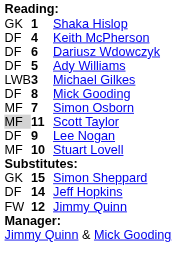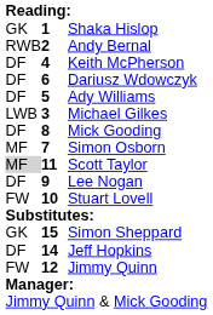 <table style="font-size: 90%" cellspacing="0" cellpadding="0" align="center">
 <tr>
 <td colspan="4"><strong>Reading:</strong></td>
 </tr>
 <tr>
 <th width="25"></th>
 <th width="25"></th>
 </tr>
 <tr>
 <td>GK</td>
 <td><strong>1</strong></td>
 <td> <a href='#'>Shaka Hislop</a></td>
+</tr>
+<tr>
+<td>RWB</td>
+<td><strong>2</strong></td>
+<td> <a href='#'>Andy Bernal</a></td>
+<td></td>
+<td></td>
 </tr>
 <tr>
 <td>DF</td>
 <td><strong>4</strong></td>
 <td> <a href='#'>Keith McPherson</a></td>
 </tr>
 <tr>
 <td>DF</td>
 <td><strong>6</strong></td>
 <td> <a href='#'>Dariusz Wdowczyk</a></td>
 </tr>
 <tr>
 <td>DF</td>
 <td><strong>5</strong></td>
 <td> <a href='#'>Ady Williams</a></td>
 </tr>
 <tr>
 <td>LWB</td>
 <td><strong>3</strong></td>
 <td> <a href='#'>Michael Gilkes</a></td>
 <td></td>
 </tr>
 <tr>
 <td>DF</td>
 <td><strong>8</strong></td>
 <td> <a href='#'>Mick Gooding</a></td>
 </tr>
 <tr>
 <td>MF</td>
 <td><strong>7</strong></td>
 <td> <a href='#'>Simon Osborn</a></td>
 </tr>
 <tr>
 <td style="background: lightgrey;">MF</td>
 <td><strong>11</strong></td>
 <td> <a href='#'>Scott Taylor</a></td>
 </tr>
 <tr>
 <td>DF</td>
 <td><strong>9</strong></td>
 <td> <a href='#'>Lee Nogan</a></td>
 <td></td>
 <td></td>
 </tr>
 <tr>
-<td>MF</td>
+<td>FW</td>
 <td><strong>10</strong></td>
 <td> <a href='#'>Stuart Lovell</a></td>
 </tr>
 <tr>
 <td colspan=4><strong>Substitutes:</strong></td>
 </tr>
 <tr>
 <td>GK</td>
 <td><strong>15</strong></td>
 <td> <a href='#'>Simon Sheppard</a></td>
 </tr>
 <tr>
 <td>DF</td>
 <td><strong>14</strong></td>
 <td> <a href='#'>Jeff Hopkins</a></td>
 <td></td>
 <td></td>
 </tr>
 <tr>
 <td>FW</td>
 <td><strong>12</strong></td>
 <td> <a href='#'>Jimmy Quinn</a></td>
 <td></td>
 <td></td>
 </tr>
 <tr>
 <td colspan=4><strong>Manager:</strong></td>
 </tr>
 <tr>
 <td colspan="4"> <a href='#'>Jimmy Quinn</a> &  <a href='#'>Mick Gooding</a></td>
 </tr>
 </table>
